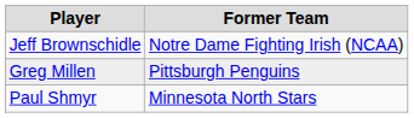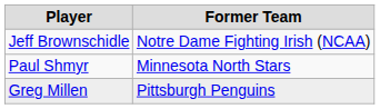 <table class="wikitable">
 <tr style="text-align:center; background:#ddd;">
 <td><strong>Player</strong></td>
 <td><strong>Former Team</strong></td>
 </tr>
 <tr>
 <td><a href='#'>Jeff Brownschidle</a></td>
 <td><a href='#'>Notre Dame Fighting Irish</a> (<a href='#'>NCAA</a>)</td>
 </tr>
+<tr>
+<td><a href='#'>Paul Shmyr</a></td>
+<td><a href='#'>Minnesota North Stars</a></td>
+</tr>
 <tr style="background:#eee;">
 <td><a href='#'>Greg Millen</a></td>
 <td><a href='#'>Pittsburgh Penguins</a></td>
 </tr>
-<tr>
-<td><a href='#'>Paul Shmyr</a></td>
-<td><a href='#'>Minnesota North Stars</a></td>
-</tr>
 </table>
